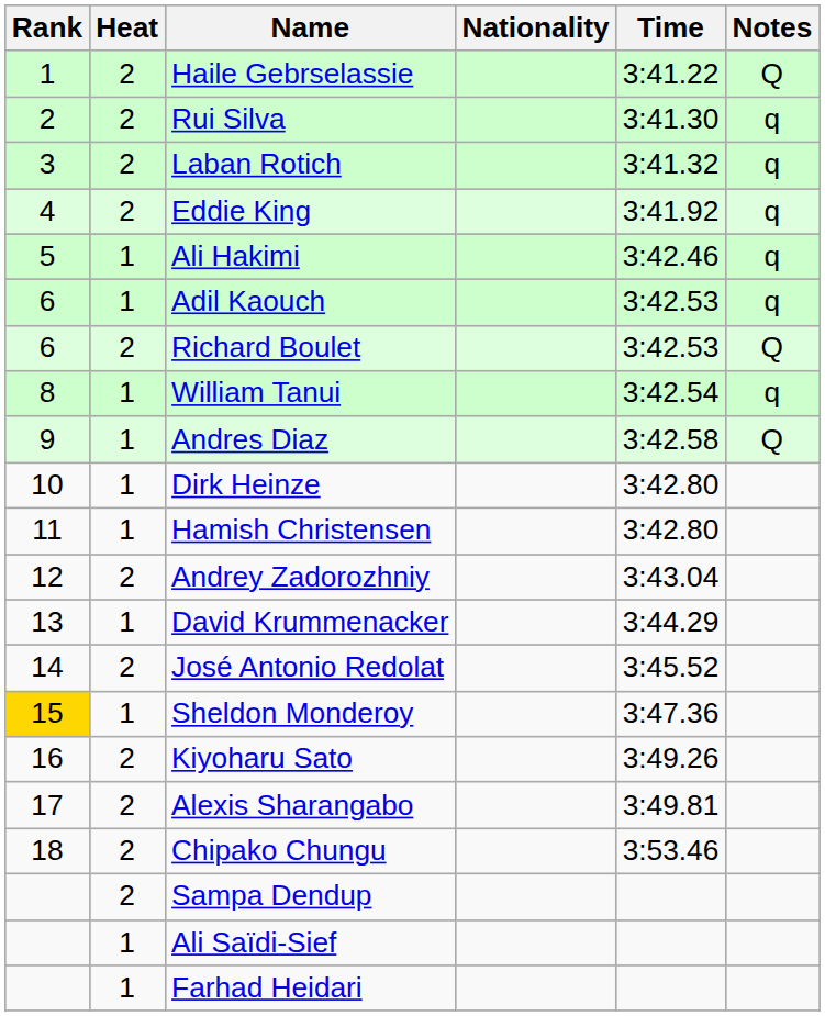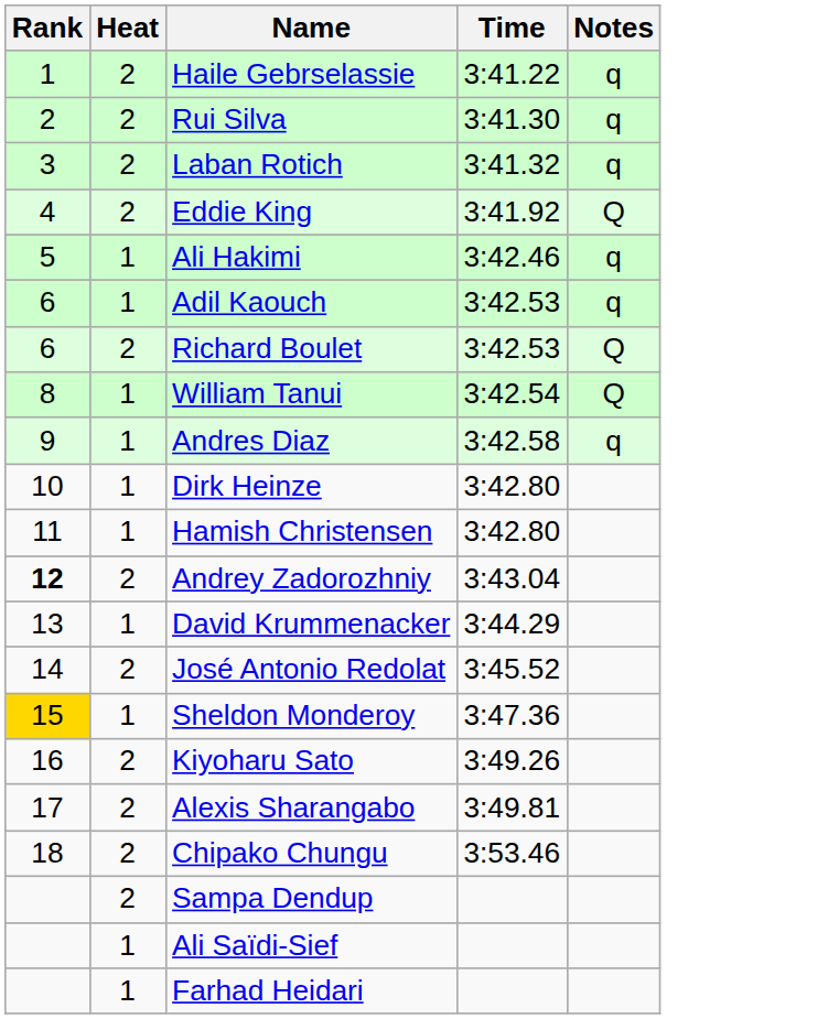 <table class="wikitable sortable" style="text-align:center">
 <tr>
 <th>Rank</th>
 <th>Heat</th>
 <th>Name</th>
-<th>Nationality</th>
 <th>Time</th>
 <th>Notes</th>
 </tr>
 <tr bgcolor=ccffcc>
 <td>1</td>
 <td>2</td>
 <td align="left"><a href='#'>Haile Gebrselassie</a></td>
-<td align=left></td>
 <td>3:41.22</td>
-<td>Q</td>
+<td>q</td>
 </tr>
 <tr bgcolor=ccffcc>
 <td>2</td>
 <td>2</td>
 <td align="left"><a href='#'>Rui Silva</a></td>
-<td align=left></td>
 <td>3:41.30</td>
 <td>q</td>
 </tr>
 <tr bgcolor=ccffcc>
 <td>3</td>
 <td>2</td>
 <td align="left"><a href='#'>Laban Rotich</a></td>
-<td align=left></td>
 <td>3:41.32</td>
 <td>q</td>
 </tr>
 <tr bgcolor=ddffdd>
 <td>4</td>
 <td>2</td>
 <td align="left"><a href='#'>Eddie King</a></td>
-<td align=left></td>
 <td>3:41.92</td>
-<td>q</td>
+<td>Q</td>
 </tr>
 <tr bgcolor=ccffcc>
 <td>5</td>
 <td>1</td>
 <td align="left"><a href='#'>Ali Hakimi</a></td>
-<td align=left></td>
 <td>3:42.46</td>
 <td>q</td>
 </tr>
 <tr bgcolor=ccffcc>
 <td>6</td>
 <td>1</td>
 <td align="left"><a href='#'>Adil Kaouch</a></td>
-<td align=left></td>
 <td>3:42.53</td>
 <td>q</td>
 </tr>
 <tr bgcolor=ddffdd>
 <td>6</td>
 <td>2</td>
 <td align="left"><a href='#'>Richard Boulet</a></td>
-<td align=left></td>
 <td>3:42.53</td>
 <td>Q</td>
 </tr>
 <tr bgcolor=ccffcc>
 <td>8</td>
 <td>1</td>
 <td align="left"><a href='#'>William Tanui</a></td>
-<td align=left></td>
 <td>3:42.54</td>
-<td>q</td>
+<td>Q</td>
 </tr>
 <tr bgcolor=ddffdd>
 <td>9</td>
 <td>1</td>
 <td align="left"><a href='#'>Andres Diaz</a></td>
-<td align=left></td>
 <td>3:42.58</td>
-<td>Q</td>
+<td>q</td>
 </tr>
 <tr>
 <td>10</td>
 <td>1</td>
 <td align="left"><a href='#'>Dirk Heinze</a></td>
-<td align=left></td>
 <td>3:42.80</td>
 <td></td>
 </tr>
 <tr>
 <td>11</td>
 <td>1</td>
 <td align="left"><a href='#'>Hamish Christensen</a></td>
-<td align=left></td>
 <td>3:42.80</td>
 <td></td>
 </tr>
 <tr>
-<td>12</td>
+<td><strong>12</strong></td>
 <td>2</td>
 <td align="left"><a href='#'>Andrey Zadorozhniy</a></td>
-<td align=left></td>
 <td>3:43.04</td>
 <td></td>
 </tr>
 <tr>
 <td>13</td>
 <td>1</td>
 <td align="left"><a href='#'>David Krummenacker</a></td>
-<td align=left></td>
 <td>3:44.29</td>
 <td></td>
 </tr>
 <tr>
 <td>14</td>
 <td>2</td>
 <td align="left"><a href='#'>José Antonio Redolat</a></td>
-<td align=left></td>
 <td>3:45.52</td>
 <td></td>
 </tr>
 <tr>
 <td style="background: gold;">15</td>
 <td>1</td>
 <td align="left"><a href='#'>Sheldon Monderoy</a></td>
-<td align=left></td>
 <td>3:47.36</td>
 <td></td>
 </tr>
 <tr>
 <td>16</td>
 <td>2</td>
 <td align="left"><a href='#'>Kiyoharu Sato</a></td>
-<td align=left></td>
 <td>3:49.26</td>
 <td></td>
 </tr>
 <tr>
 <td>17</td>
 <td>2</td>
 <td align="left"><a href='#'>Alexis Sharangabo</a></td>
-<td align=left></td>
 <td>3:49.81</td>
 <td></td>
 </tr>
 <tr>
 <td>18</td>
 <td>2</td>
 <td align="left"><a href='#'>Chipako Chungu</a></td>
-<td align=left></td>
 <td>3:53.46</td>
 <td></td>
 </tr>
 <tr>
 <td></td>
 <td>2</td>
 <td align="left"><a href='#'>Sampa Dendup</a></td>
-<td align=left></td>
 <td></td>
 <td></td>
 </tr>
 <tr>
 <td></td>
 <td>1</td>
 <td align="left"><a href='#'>Ali Saïdi-Sief</a></td>
-<td align=left></td>
 <td></td>
 <td></td>
 </tr>
 <tr>
 <td></td>
 <td>1</td>
 <td align="left"><a href='#'>Farhad Heidari</a></td>
-<td align=left></td>
 <td></td>
 <td></td>
 </tr>
 </table>
